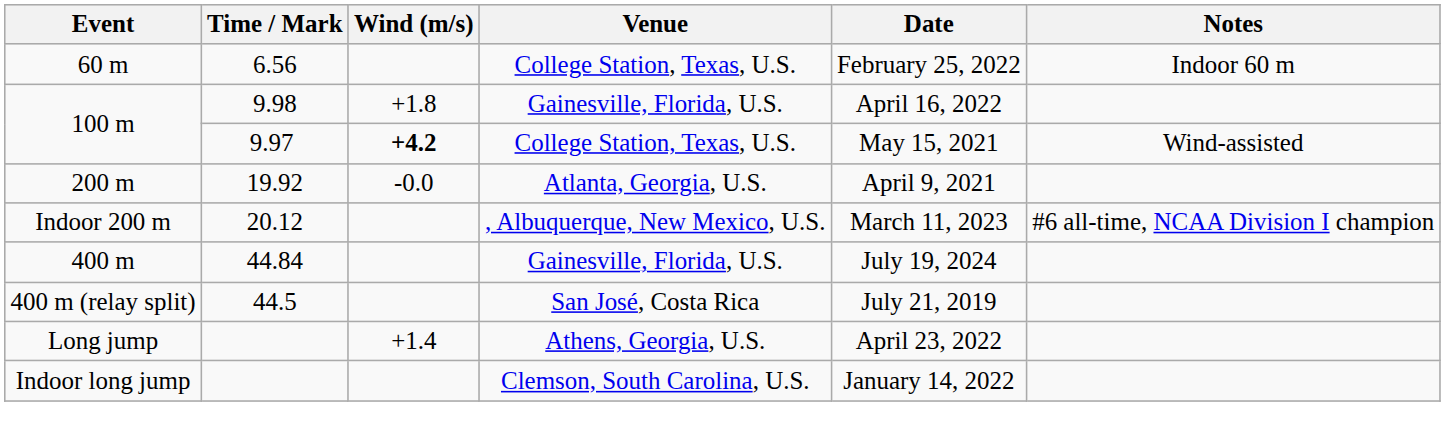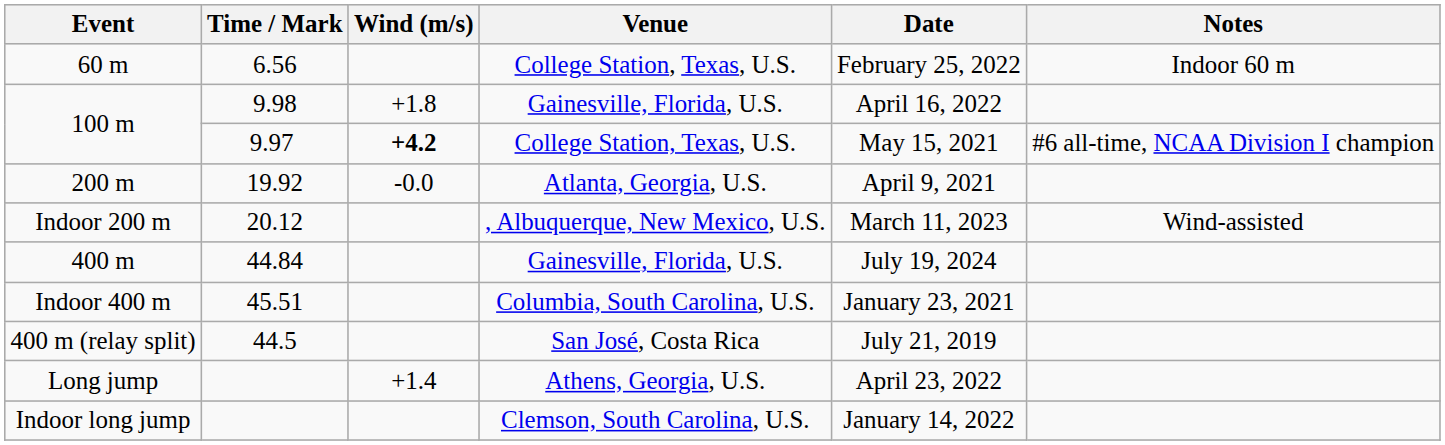 <table class=wikitable style=text-align:center>
 <tr>
 <th>Event</th>
 <th>Time / Mark</th>
 <th>Wind (m/s)</th>
 <th>Venue</th>
 <th>Date</th>
 <th>Notes</th>
 </tr>
 <tr>
 <td>60 m</td>
 <td>6.56</td>
 <td></td>
 <td><a href='#'>College Station</a>, <a href='#'>Texas</a>, U.S.</td>
 <td>February 25, 2022</td>
 <td>Indoor 60 m</td>
 </tr>
 <tr>
 <td rowspan=2>100 m</td>
 <td>9.98</td>
 <td>+1.8</td>
 <td><a href='#'>Gainesville, Florida</a>, U.S.</td>
 <td>April 16, 2022</td>
 <td></td>
 </tr>
 <tr>
 <td>9.97 </td>
 <td><strong>+4.2</strong></td>
 <td><a href='#'>College Station, Texas</a>, U.S.</td>
 <td>May 15, 2021</td>
-<td>Wind-assisted</td>
+<td>#6 all-time, <a href='#'>NCAA Division I</a> champion</td>
 </tr>
 <tr>
 <td>200 m</td>
 <td>19.92</td>
 <td>-0.0</td>
 <td><a href='#'>Atlanta, Georgia</a>, U.S.</td>
 <td>April 9, 2021</td>
 <td></td>
 </tr>
 <tr>
 <td>Indoor 200 m</td>
 <td>20.12</td>
 <td></td>
 <td><a href='#'>, Albuquerque, New Mexico</a>, U.S.</td>
 <td>March 11, 2023</td>
-<td>#6 all-time, <a href='#'>NCAA Division I</a> champion</td>
+<td>Wind-assisted</td>
 </tr>
 <tr>
 <td>400 m</td>
 <td>44.84</td>
 <td></td>
 <td><a href='#'>Gainesville, Florida</a>, U.S.</td>
 <td>July 19, 2024</td>
+<td></td>
+</tr>
+<tr>
+<td>Indoor 400 m</td>
+<td>45.51</td>
+<td></td>
+<td><a href='#'>Columbia, South Carolina</a>, U.S.</td>
+<td>January 23, 2021</td>
 <td></td>
 </tr>
 <tr>
 <td>400 m (relay split)</td>
 <td>44.5</td>
 <td></td>
 <td><a href='#'>San José</a>, Costa Rica</td>
 <td>July 21, 2019</td>
 <td></td>
 </tr>
 <tr>
 <td>Long jump</td>
 <td></td>
 <td>+1.4</td>
 <td><a href='#'>Athens, Georgia</a>, U.S.</td>
 <td>April 23, 2022</td>
 <td></td>
 </tr>
 <tr>
 <td>Indoor long jump</td>
 <td></td>
 <td></td>
 <td><a href='#'>Clemson, South Carolina</a>, U.S.</td>
 <td>January 14, 2022</td>
 <td></td>
 </tr>
 </table>
